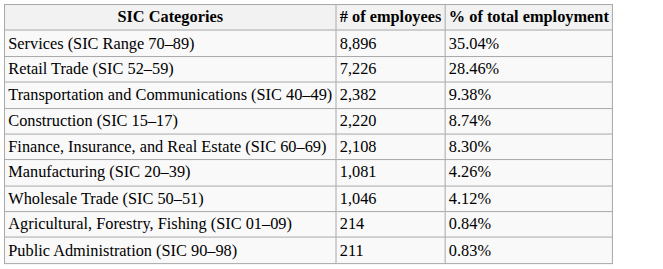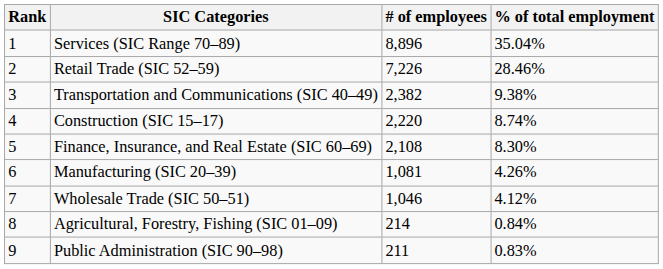 <table class="wikitable sortable">
 <tr>
+<th>Rank</th>
 <th>SIC Categories</th>
 <th># of employees</th>
 <th>% of total employment</th>
 </tr>
 <tr>
+<td>1</td>
 <td>Services (SIC Range 70–89)</td>
 <td>8,896</td>
 <td>35.04%</td>
 </tr>
 <tr>
+<td>2</td>
 <td>Retail Trade (SIC 52–59)</td>
 <td>7,226</td>
 <td>28.46%</td>
 </tr>
 <tr>
+<td>3</td>
 <td>Transportation and Communications (SIC 40–49)</td>
 <td>2,382</td>
 <td>9.38%</td>
 </tr>
 <tr>
+<td>4</td>
 <td>Construction (SIC 15–17)</td>
 <td>2,220</td>
 <td>8.74%</td>
 </tr>
 <tr>
+<td>5</td>
 <td>Finance, Insurance, and Real Estate (SIC 60–69)</td>
 <td>2,108</td>
 <td>8.30%</td>
 </tr>
 <tr>
+<td>6</td>
 <td>Manufacturing (SIC 20–39)</td>
 <td>1,081</td>
 <td>4.26%</td>
 </tr>
 <tr>
+<td>7</td>
 <td>Wholesale Trade (SIC 50–51)</td>
 <td>1,046</td>
 <td>4.12%</td>
 </tr>
 <tr>
+<td>8</td>
 <td>Agricultural, Forestry, Fishing (SIC 01–09)</td>
 <td>214</td>
 <td>0.84%</td>
 </tr>
 <tr>
+<td>9</td>
 <td>Public Administration (SIC 90–98)</td>
 <td>211</td>
 <td>0.83%</td>
 </tr>
 </table>
